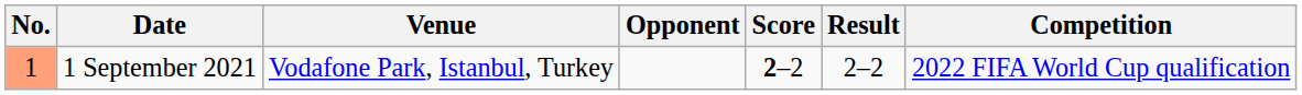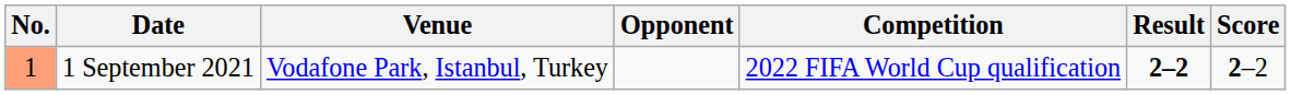 <table class="wikitable sortable">
 <tr>
 <th>No.</th>
 <th>Date</th>
 <th>Venue</th>
 <th>Opponent</th>
+<th>Competition</th>
+<th>Result</th>
 <th>Score</th>
-<th>Result</th>
-<th>Competition</th>
 </tr>
 <tr>
 <td align=center style="background: lightsalmon;">1</td>
 <td>1 September 2021</td>
 <td><a href='#'>Vodafone Park</a>, <a href='#'>Istanbul</a>, Turkey</td>
 <td></td>
+<td><a href='#'>2022 FIFA World Cup qualification</a></td>
+<td align=center><strong>2–2</strong></td>
 <td align=center><strong>2</strong>–2</td>
-<td align=center>2–2</td>
-<td><a href='#'>2022 FIFA World Cup qualification</a></td>
 </tr>
 </table>
